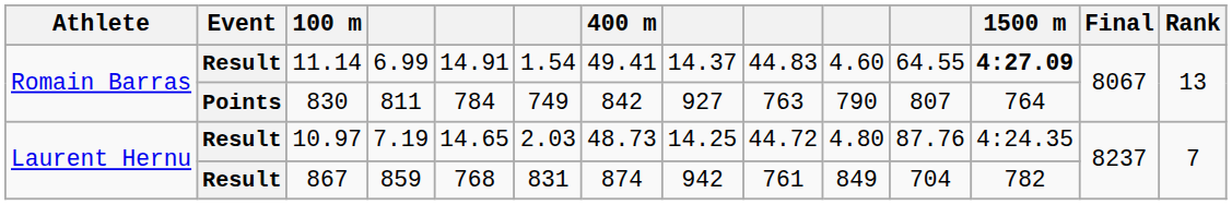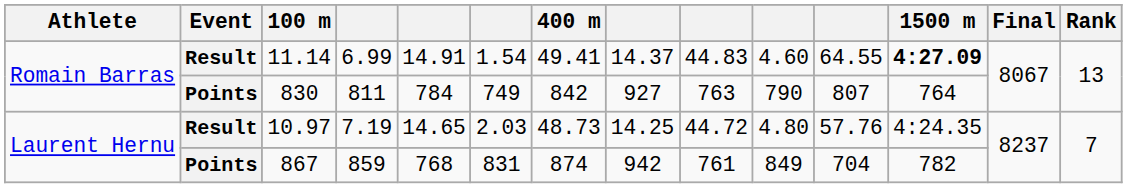 <table class="wikitable" style="font-size:90%">
 <tr>
 <th>Athlete</th>
 <th>Event</th>
 <th>100 m</th>
 <th></th>
 <th></th>
 <th></th>
 <th>400 m</th>
 <th></th>
 <th></th>
 <th></th>
 <th></th>
 <th>1500 m</th>
 <th>Final</th>
 <th>Rank</th>
 </tr>
 <tr align=center>
 <td align=left rowspan=2><a href='#'>Romain Barras</a></td>
 <th style="font-size:95%">Result</th>
 <td>11.14</td>
 <td>6.99</td>
 <td>14.91</td>
 <td>1.54</td>
 <td>49.41</td>
 <td>14.37</td>
 <td>44.83</td>
 <td>4.60</td>
 <td>64.55</td>
 <td><strong>4:27.09</strong></td>
 <td rowspan=2>8067</td>
 <td rowspan=2>13</td>
 </tr>
 <tr align=center>
 <th style="font-size:95%">Points</th>
 <td>830</td>
 <td>811</td>
 <td>784</td>
 <td>749</td>
 <td>842</td>
 <td>927</td>
 <td>763</td>
 <td>790</td>
 <td>807</td>
 <td>764</td>
 </tr>
 <tr align=center>
 <td align=left rowspan=2><a href='#'>Laurent Hernu</a></td>
 <th style="font-size:95%">Result</th>
 <td>10.97</td>
 <td>7.19</td>
 <td>14.65</td>
 <td>2.03</td>
 <td>48.73</td>
 <td>14.25</td>
 <td>44.72</td>
 <td>4.80</td>
-<td>87.76</td>
+<td>57.76</td>
 <td>4:24.35</td>
 <td rowspan=2>8237</td>
 <td rowspan=2>7</td>
 </tr>
 <tr align=center>
-<th style="font-size:95%">Result</th>
+<th style="font-size:95%">Points</th>
 <td>867</td>
 <td>859</td>
 <td>768</td>
 <td>831</td>
 <td>874</td>
 <td>942</td>
 <td>761</td>
 <td>849</td>
 <td>704</td>
 <td>782</td>
 </tr>
 </table>
